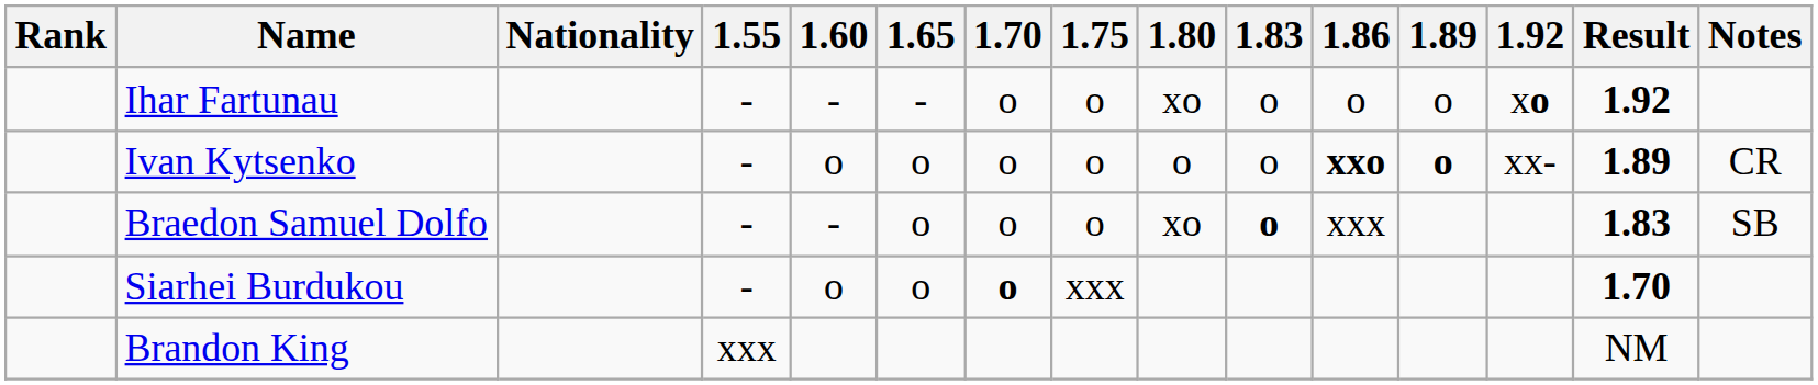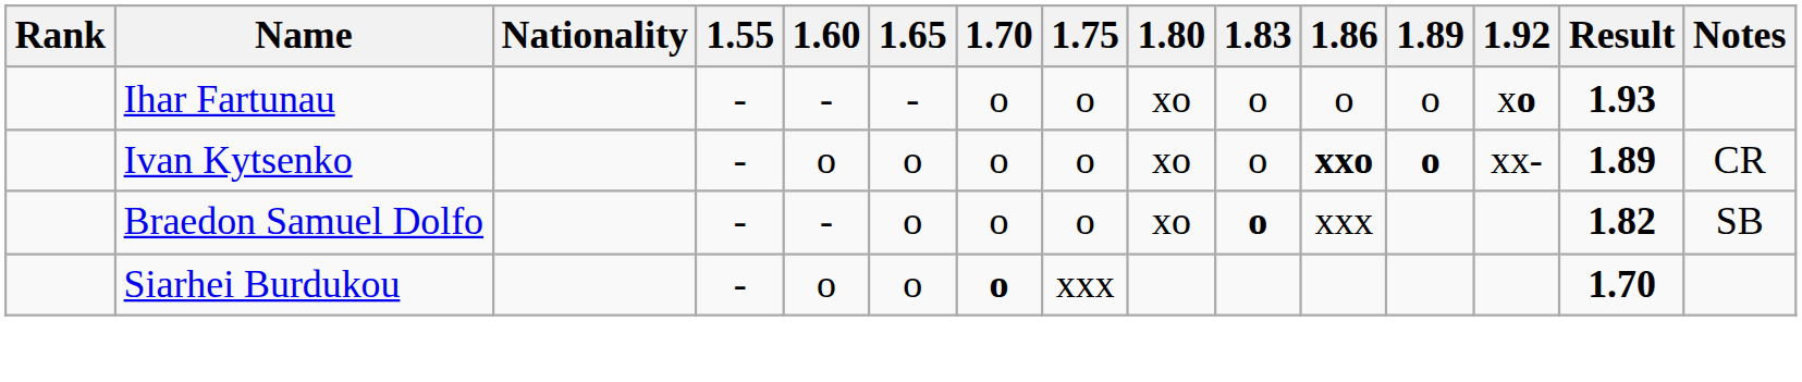 <table class="wikitable sortable" style="text-align:center">
 <tr>
 <th>Rank</th>
 <th>Name</th>
 <th>Nationality</th>
 <th>1.55</th>
 <th>1.60</th>
 <th>1.65</th>
 <th>1.70</th>
 <th>1.75</th>
 <th>1.80</th>
 <th>1.83</th>
 <th>1.86</th>
 <th>1.89</th>
 <th>1.92</th>
 <th>Result</th>
 <th>Notes</th>
 </tr>
 <tr>
 <td></td>
 <td align=left><a href='#'>Ihar Fartunau</a></td>
 <td align=left></td>
 <td>-</td>
 <td>-</td>
 <td>-</td>
 <td>o</td>
 <td>o</td>
 <td>xo</td>
 <td>o</td>
 <td>o</td>
 <td>o</td>
 <td>x<strong>o</strong></td>
-<td><strong>1.92</strong></td>
+<td><strong>1.93</strong></td>
 <td></td>
 </tr>
 <tr>
 <td></td>
 <td align=left><a href='#'>Ivan Kytsenko</a></td>
 <td align=left></td>
 <td>-</td>
 <td>o</td>
 <td>o</td>
 <td>o</td>
 <td>o</td>
-<td>o</td>
+<td>xo</td>
 <td>o</td>
 <td><strong>xxo</strong></td>
 <td><strong>o</strong></td>
 <td>xx-</td>
 <td><strong>1.89</strong></td>
 <td>CR</td>
 </tr>
 <tr>
 <td></td>
 <td align=left><a href='#'>Braedon Samuel Dolfo</a></td>
 <td align=left></td>
 <td>-</td>
 <td>-</td>
 <td>o</td>
 <td>o</td>
 <td>o</td>
 <td>xo</td>
 <td><strong>o</strong></td>
 <td>xxx</td>
 <td></td>
 <td></td>
-<td><strong>1.83</strong></td>
+<td><strong>1.82</strong></td>
 <td>SB</td>
 </tr>
 <tr>
 <td></td>
 <td align=left><a href='#'>Siarhei Burdukou</a></td>
 <td align=left></td>
 <td>-</td>
 <td>o</td>
 <td>o</td>
 <td><strong>o</strong></td>
 <td>xxx</td>
 <td></td>
 <td></td>
 <td></td>
 <td></td>
 <td></td>
 <td><strong>1.70</strong></td>
 <td></td>
 </tr>
-<tr>
-<td></td>
-<td align=left><a href='#'>Brandon King</a></td>
-<td align=left></td>
-<td>xxx</td>
-<td></td>
-<td></td>
-<td></td>
-<td></td>
-<td></td>
-<td></td>
-<td></td>
-<td></td>
-<td></td>
-<td>NM</td>
-<td></td>
-</tr>
 </table>
